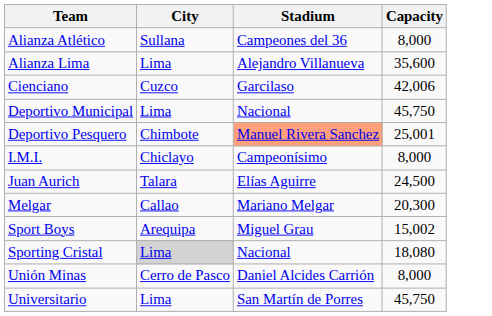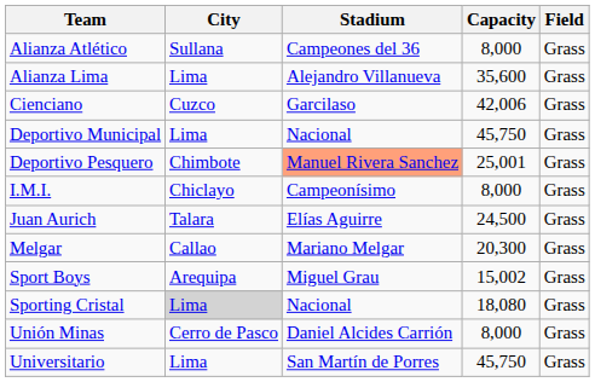 <table class="wikitable sortable">
 <tr>
 <th>Team</th>
 <th>City</th>
 <th>Stadium</th>
 <th>Capacity</th>
+<th>Field</th>
 </tr>
 <tr>
 <td><a href='#'>Alianza Atlético</a></td>
 <td><a href='#'>Sullana</a></td>
 <td><a href='#'>Campeones del 36</a></td>
 <td align="center">8,000</td>
+<td>Grass</td>
 </tr>
 <tr>
 <td><a href='#'>Alianza Lima</a></td>
 <td><a href='#'>Lima</a></td>
 <td><a href='#'>Alejandro Villanueva</a></td>
 <td align="center">35,600</td>
+<td>Grass</td>
 </tr>
 <tr>
 <td><a href='#'>Cienciano</a></td>
 <td><a href='#'>Cuzco</a></td>
 <td><a href='#'>Garcilaso</a></td>
 <td align="center">42,006</td>
+<td>Grass</td>
 </tr>
 <tr>
 <td><a href='#'>Deportivo Municipal</a></td>
 <td><a href='#'>Lima</a></td>
 <td><a href='#'>Nacional</a></td>
 <td align="center">45,750</td>
+<td>Grass</td>
 </tr>
 <tr>
 <td><a href='#'>Deportivo Pesquero</a></td>
 <td><a href='#'>Chimbote</a></td>
 <td style="background: lightsalmon;"><a href='#'>Manuel Rivera Sanchez</a></td>
 <td align="center">25,001</td>
+<td>Grass</td>
 </tr>
 <tr>
 <td><a href='#'>I.M.I.</a></td>
 <td><a href='#'>Chiclayo</a></td>
 <td><a href='#'>Campeonísimo</a></td>
 <td align="center">8,000</td>
+<td>Grass</td>
 </tr>
 <tr>
 <td><a href='#'>Juan Aurich</a></td>
 <td><a href='#'>Talara</a></td>
 <td><a href='#'>Elías Aguirre</a></td>
 <td align="center">24,500</td>
+<td>Grass</td>
 </tr>
 <tr>
 <td><a href='#'>Melgar</a></td>
 <td><a href='#'>Callao</a></td>
 <td><a href='#'>Mariano Melgar</a></td>
 <td align="center">20,300</td>
+<td>Grass</td>
 </tr>
 <tr>
 <td><a href='#'>Sport Boys</a></td>
 <td><a href='#'>Arequipa</a></td>
 <td><a href='#'>Miguel Grau</a></td>
 <td align="center">15,002</td>
+<td>Grass</td>
 </tr>
 <tr>
 <td><a href='#'>Sporting Cristal</a></td>
 <td style="background: lightgrey;"><a href='#'>Lima</a></td>
 <td><a href='#'>Nacional</a></td>
 <td align="center">18,080</td>
+<td>Grass</td>
 </tr>
 <tr>
 <td><a href='#'>Unión Minas</a></td>
 <td><a href='#'>Cerro de Pasco</a></td>
 <td><a href='#'>Daniel Alcides Carrión</a></td>
 <td align="center">8,000</td>
+<td>Grass</td>
 </tr>
 <tr>
 <td><a href='#'>Universitario</a></td>
 <td><a href='#'>Lima</a></td>
 <td><a href='#'>San Martín de Porres</a></td>
 <td align="center">45,750</td>
+<td>Grass</td>
 </tr>
 </table>
